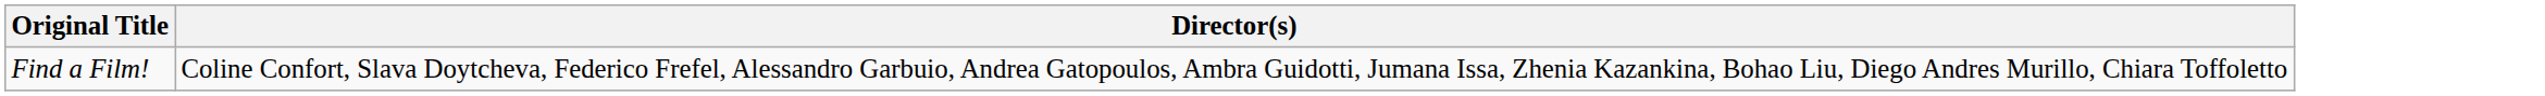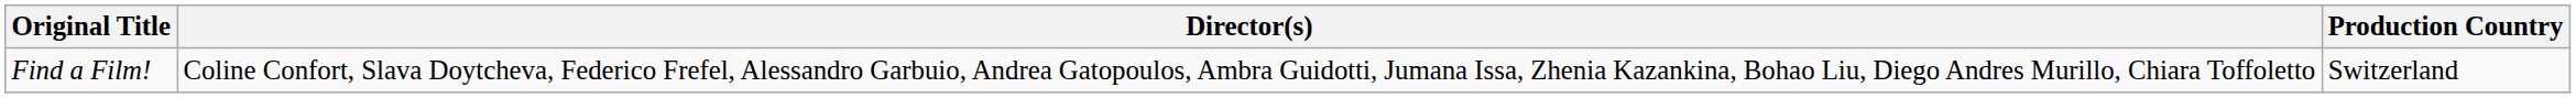 <table class="wikitable">
 <tr>
 <th>Original Title</th>
 <th>Director(s)</th>
+<th>Production Country</th>
 </tr>
 <tr>
 <td><em>Find a Film!</em></td>
 <td>Coline Confort, Slava Doytcheva, Federico Frefel, Alessandro Garbuio, Andrea Gatopoulos, Ambra Guidotti, Jumana Issa, Zhenia Kazankina, Bohao Liu, Diego Andres Murillo, Chiara Toffoletto</td>
+<td>Switzerland</td>
 </tr>
 </table>
